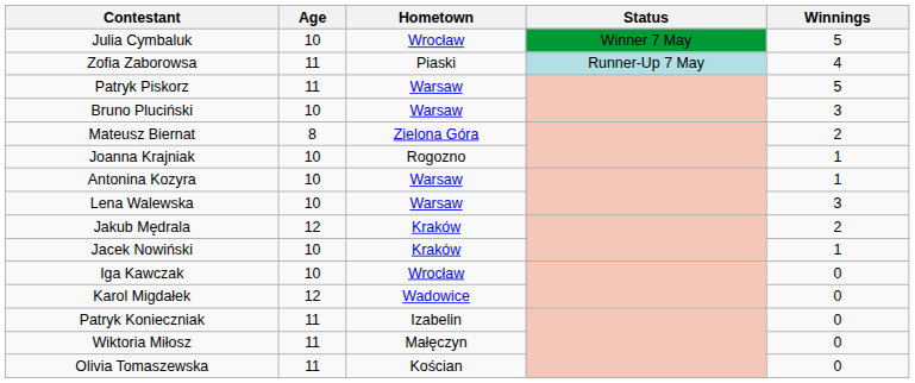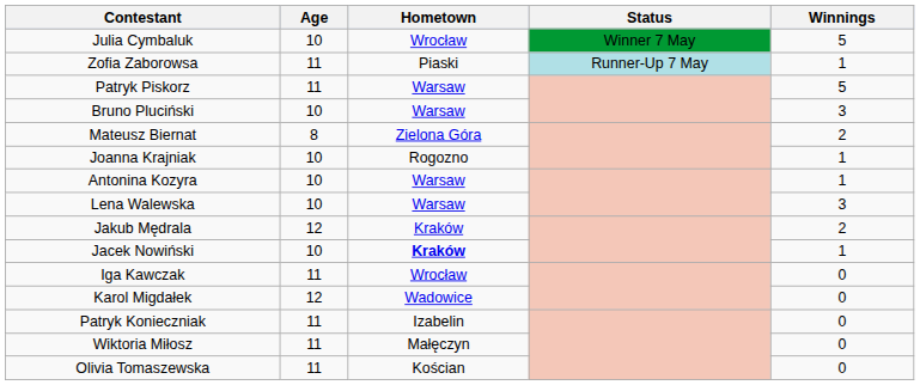 <table class="wikitable sortable" style="text-align:center; font-size:90%; border-collapse:collapse; width:100%;">
 <tr style="background:#C1D8FF;">
 <th>Contestant</th>
 <th>Age</th>
 <th>Hometown</th>
 <th>Status</th>
 <th>Winnings</th>
 </tr>
 <tr>
 <td>Julia Cymbaluk</td>
 <td>10</td>
 <td><a href='#'>Wrocław</a></td>
 <td style="background:#093;"><span>Winner 7 May</span></td>
 <td>5</td>
 </tr>
 <tr>
 <td>Zofia Zaborowsa</td>
 <td>11</td>
 <td>Piaski</td>
 <td style="background:#B0E0E6;">Runner-Up 7 May</td>
-<td>4</td>
+<td>1</td>
 </tr>
 <tr>
 <td>Patryk Piskorz</td>
 <td>11</td>
 <td><a href='#'>Warsaw</a></td>
 <td style="background:#f4c7b8; text-align:center;" rowspan="2"></td>
 <td>5</td>
 </tr>
 <tr>
 <td>Bruno Pluciński</td>
 <td>10</td>
 <td><a href='#'>Warsaw</a></td>
 <td>3</td>
 </tr>
 <tr>
 <td>Mateusz Biernat</td>
 <td>8</td>
 <td><a href='#'>Zielona Góra</a></td>
 <td style="background:#f4c7b8; text-align:center;" rowspan="2"></td>
 <td>2</td>
 </tr>
 <tr>
 <td>Joanna Krajniak</td>
 <td>10</td>
 <td>Rogozno</td>
 <td>1</td>
 </tr>
 <tr>
 <td>Antonina Kozyra</td>
 <td>10</td>
 <td><a href='#'>Warsaw</a></td>
 <td style="background:#f4c7b8; text-align:center;" rowspan="2"></td>
 <td>1</td>
 </tr>
 <tr>
 <td>Lena Walewska</td>
 <td>10</td>
 <td><a href='#'>Warsaw</a></td>
 <td>3</td>
 </tr>
 <tr>
 <td>Jakub Mędrala</td>
 <td>12</td>
 <td><a href='#'>Kraków</a></td>
 <td style="background:#f4c7b8; text-align:center;" rowspan="2"></td>
 <td>2</td>
 </tr>
 <tr>
 <td>Jacek Nowiński</td>
 <td>10</td>
-<td><a href='#'>Kraków</a></td>
+<td><strong><a href='#'>Kraków</a></strong></td>
 <td>1</td>
 </tr>
 <tr>
 <td>Iga Kawczak</td>
-<td>10</td>
+<td>11</td>
 <td><a href='#'>Wrocław</a></td>
 <td style="background:#f4c7b8; text-align:center;" rowspan="2"></td>
 <td>0</td>
 </tr>
 <tr>
 <td>Karol Migdałek</td>
 <td>12</td>
 <td><a href='#'>Wadowice</a></td>
 <td>0</td>
 </tr>
 <tr>
 <td>Patryk Konieczniak</td>
 <td>11</td>
 <td>Izabelin</td>
 <td style="background:#f4c7b8; text-align:center;" rowspan="3"></td>
 <td>0</td>
 </tr>
 <tr>
 <td>Wiktoria Miłosz</td>
 <td>11</td>
 <td>Małęczyn</td>
 <td>0</td>
 </tr>
 <tr>
 <td>Olivia Tomaszewska</td>
 <td>11</td>
 <td>Kościan</td>
 <td>0</td>
 </tr>
 </table>
